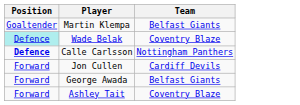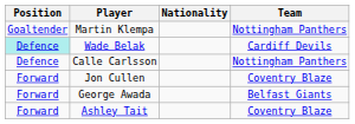 <table class="wikitable">
 <tr>
 <th>Position</th>
 <th>Player</th>
+<th>Nationality</th>
 <th>Team</th>
 </tr>
 <tr align="center">
 <td><a href='#'>Goaltender</a></td>
 <td>Martin Klempa</td>
-<td><a href='#'>Belfast Giants</a></td>
+<td></td>
+<td><a href='#'>Nottingham Panthers</a></td>
 </tr>
 <tr align="center">
 <td style="background: paleturquoise;"><a href='#'>Defence</a></td>
 <td><a href='#'>Wade Belak</a></td>
-<td><a href='#'>Coventry Blaze</a></td>
+<td></td>
+<td><a href='#'>Cardiff Devils</a></td>
 </tr>
 <tr align="center">
-<td><strong><a href='#'>Defence</a></strong></td>
+<td><a href='#'>Defence</a></td>
 <td>Calle Carlsson</td>
+<td></td>
 <td><a href='#'>Nottingham Panthers</a></td>
 </tr>
 <tr align="center">
 <td><a href='#'>Forward</a></td>
 <td>Jon Cullen</td>
-<td><a href='#'>Cardiff Devils</a></td>
+<td></td>
+<td><a href='#'>Coventry Blaze</a></td>
 </tr>
 <tr align="center">
 <td><a href='#'>Forward</a></td>
 <td>George Awada</td>
+<td></td>
 <td><a href='#'>Belfast Giants</a></td>
 </tr>
 <tr align="center">
 <td><a href='#'>Forward</a></td>
 <td><a href='#'>Ashley Tait</a></td>
+<td></td>
 <td><a href='#'>Coventry Blaze</a></td>
 </tr>
 </table>
